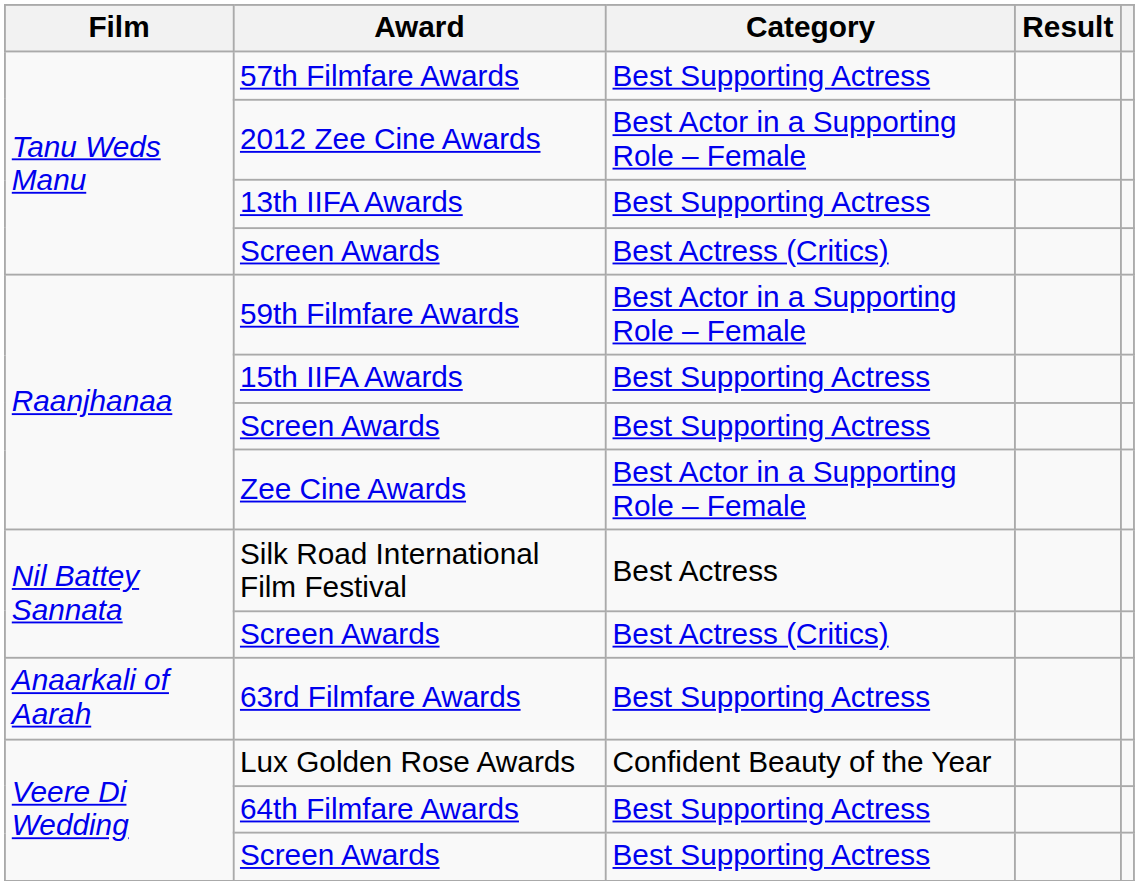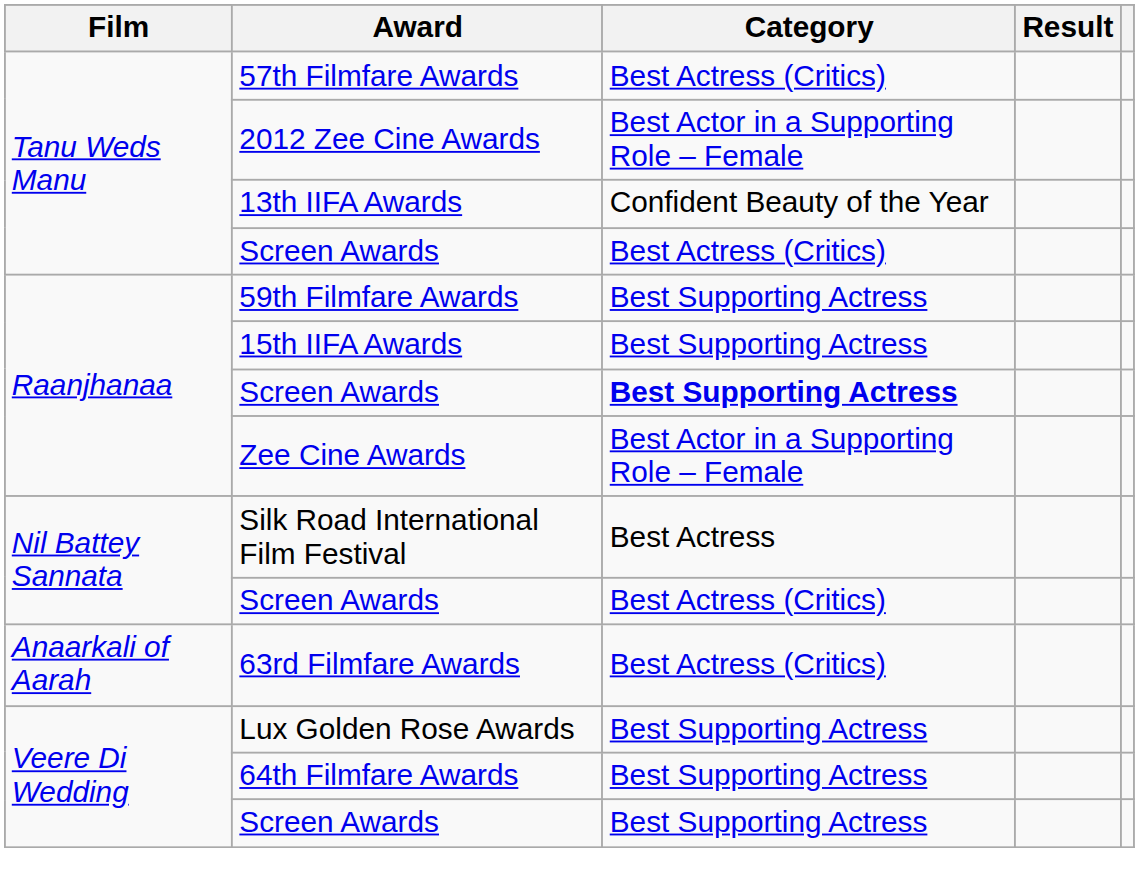 <table class="wikitable sortable">
 <tr>
 <th>Film</th>
 <th>Award</th>
 <th>Category</th>
 <th>Result</th>
 <th class="unsortable"></th>
 </tr>
 <tr>
 <td rowspan="4"><em><a href='#'>Tanu Weds Manu</a></em></td>
 <td><a href='#'>57th Filmfare Awards</a></td>
-<td><a href='#'>Best Supporting Actress</a></td>
+<td><a href='#'>Best Actress (Critics)</a></td>
 <td></td>
 <td></td>
 </tr>
 <tr>
 <td><a href='#'>2012 Zee Cine Awards</a></td>
 <td><a href='#'>Best Actor in a Supporting Role – Female</a></td>
 <td></td>
 <td></td>
 </tr>
 <tr>
 <td><a href='#'>13th IIFA Awards</a></td>
-<td><a href='#'>Best Supporting Actress</a></td>
+<td>Confident Beauty of the Year</td>
 <td></td>
 <td></td>
 </tr>
 <tr>
 <td><a href='#'>Screen Awards</a></td>
 <td><a href='#'>Best Actress (Critics)</a></td>
 <td></td>
 <td></td>
 </tr>
 <tr>
 <td rowspan="4"><em><a href='#'>Raanjhanaa</a></em></td>
 <td><a href='#'>59th Filmfare Awards</a></td>
-<td><a href='#'>Best Actor in a Supporting Role – Female</a></td>
+<td><a href='#'>Best Supporting Actress</a></td>
 <td></td>
 <td></td>
 </tr>
 <tr>
 <td><a href='#'>15th IIFA Awards</a></td>
 <td><a href='#'>Best Supporting Actress</a></td>
 <td></td>
 <td></td>
 </tr>
 <tr>
 <td><a href='#'>Screen Awards</a></td>
-<td><a href='#'>Best Supporting Actress</a></td>
+<td><strong><a href='#'>Best Supporting Actress</a></strong></td>
 <td></td>
 <td></td>
 </tr>
 <tr>
 <td><a href='#'>Zee Cine Awards</a></td>
 <td><a href='#'>Best Actor in a Supporting Role – Female</a></td>
 <td></td>
 <td></td>
 </tr>
 <tr>
 <td rowspan="2"><em><a href='#'>Nil Battey Sannata</a></em></td>
 <td>Silk Road International Film Festival</td>
 <td>Best Actress</td>
 <td></td>
 <td></td>
 </tr>
 <tr>
 <td><a href='#'>Screen Awards</a></td>
 <td><a href='#'>Best Actress (Critics)</a></td>
 <td></td>
 <td></td>
 </tr>
 <tr>
 <td><em><a href='#'>Anaarkali of Aarah</a></em></td>
 <td><a href='#'>63rd Filmfare Awards</a></td>
-<td><a href='#'>Best Supporting Actress</a></td>
+<td><a href='#'>Best Actress (Critics)</a></td>
 <td></td>
 <td></td>
 </tr>
 <tr>
 <td rowspan="3" scope="row"><em><a href='#'>Veere Di Wedding</a></em></td>
 <td>Lux Golden Rose Awards</td>
-<td>Confident Beauty of the Year</td>
+<td><a href='#'>Best Supporting Actress</a></td>
 <td></td>
 <td></td>
 </tr>
 <tr>
 <td><a href='#'>64th Filmfare Awards</a></td>
 <td><a href='#'>Best Supporting Actress</a></td>
 <td></td>
 <td></td>
 </tr>
 <tr>
 <td><a href='#'>Screen Awards</a></td>
 <td><a href='#'>Best Supporting Actress</a></td>
 <td></td>
 <td></td>
 </tr>
 <tr>
 </tr>
 </table>
